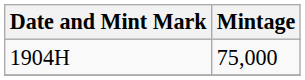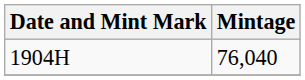 <table class="wikitable">
 <tr>
 <th>Date and Mint Mark</th>
 <th>Mintage</th>
 </tr>
 <tr>
 <td>1904H</td>
-<td>75,000</td>
+<td>76,040</td>
 </tr>
 <tr>
 </tr>
 </table>
